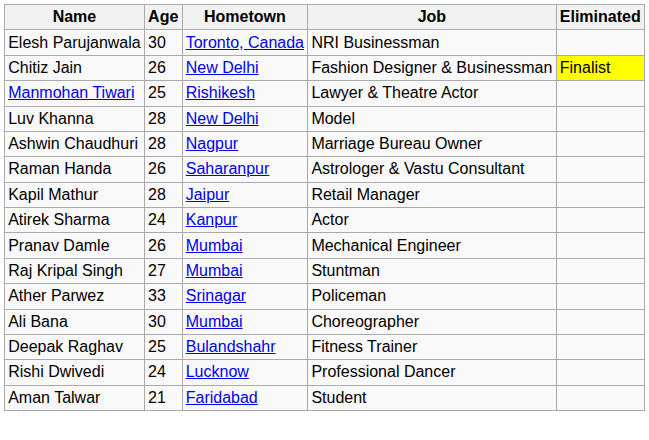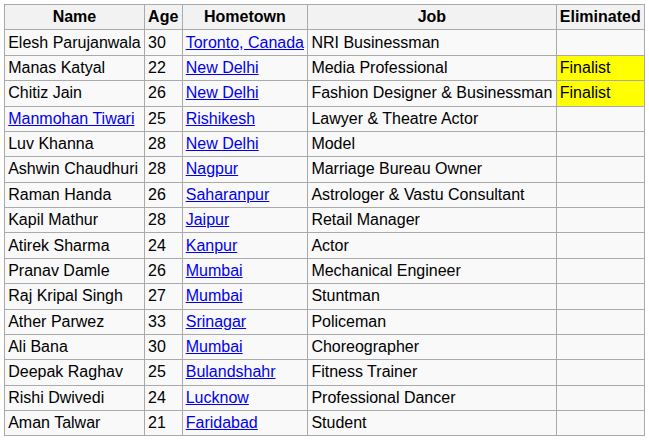 <table class="wikitable sortable">
 <tr>
 <th>Name</th>
 <th>Age</th>
 <th>Hometown</th>
 <th>Job</th>
 <th>Eliminated</th>
 </tr>
 <tr>
 <td>Elesh Parujanwala</td>
 <td>30</td>
 <td><a href='#'>Toronto, Canada</a></td>
 <td>NRI Businessman</td>
 <td></td>
+</tr>
+<tr>
+<td>Manas Katyal</td>
+<td>22</td>
+<td><a href='#'>New Delhi</a></td>
+<td>Media Professional</td>
+<td bgcolor="yellow">Finalist</td>
 </tr>
 <tr>
 <td>Chitiz Jain</td>
 <td>26</td>
 <td><a href='#'>New Delhi</a></td>
 <td>Fashion Designer & Businessman</td>
 <td bgcolor=yellow>Finalist</td>
 </tr>
 <tr>
 <td><a href='#'>Manmohan Tiwari</a></td>
 <td>25</td>
 <td><a href='#'>Rishikesh</a></td>
 <td>Lawyer & Theatre Actor</td>
 <td></td>
 </tr>
 <tr>
 <td>Luv Khanna</td>
 <td>28</td>
 <td><a href='#'>New Delhi</a></td>
 <td>Model</td>
 <td></td>
 </tr>
 <tr>
 <td>Ashwin Chaudhuri</td>
 <td>28</td>
 <td><a href='#'>Nagpur</a></td>
 <td>Marriage Bureau Owner</td>
 <td></td>
 </tr>
 <tr>
 <td>Raman Handa</td>
 <td>26</td>
 <td><a href='#'>Saharanpur</a></td>
 <td>Astrologer & Vastu Consultant</td>
 <td></td>
 </tr>
 <tr>
 <td>Kapil Mathur</td>
 <td>28</td>
 <td><a href='#'>Jaipur</a></td>
 <td>Retail Manager</td>
 <td></td>
 </tr>
 <tr>
 <td>Atirek Sharma</td>
 <td>24</td>
 <td><a href='#'>Kanpur</a></td>
 <td>Actor</td>
 <td></td>
 </tr>
 <tr>
 <td>Pranav Damle</td>
 <td>26</td>
 <td><a href='#'>Mumbai</a></td>
 <td>Mechanical Engineer</td>
 <td></td>
 </tr>
 <tr>
 <td>Raj Kripal Singh</td>
 <td>27</td>
 <td><a href='#'>Mumbai</a></td>
 <td>Stuntman</td>
 <td></td>
 </tr>
 <tr>
 <td>Ather Parwez</td>
 <td>33</td>
 <td><a href='#'>Srinagar</a></td>
 <td>Policeman</td>
 <td></td>
 </tr>
 <tr>
 <td>Ali Bana</td>
 <td>30</td>
 <td><a href='#'>Mumbai</a></td>
 <td>Choreographer</td>
 <td></td>
 </tr>
 <tr>
 <td>Deepak Raghav</td>
 <td>25</td>
 <td><a href='#'>Bulandshahr</a></td>
 <td>Fitness Trainer</td>
 <td></td>
 </tr>
 <tr>
 <td>Rishi Dwivedi</td>
 <td>24</td>
 <td><a href='#'>Lucknow</a></td>
 <td>Professional Dancer</td>
 <td></td>
 </tr>
 <tr>
 <td>Aman Talwar</td>
 <td>21</td>
 <td><a href='#'>Faridabad</a></td>
 <td>Student</td>
 <td></td>
 </tr>
 </table>
